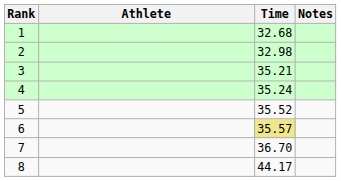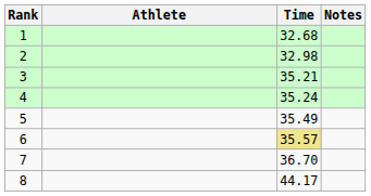 <table class="wikitable" style="text-align:center">
 <tr>
 <th>Rank</th>
 <th Style="width:18em">Athlete</th>
 <th>Time</th>
 <th>Notes</th>
 </tr>
 <tr style="background:#cfc">
 <td>1</td>
 <td style="text-align:left"></td>
 <td>32.68</td>
 <td></td>
 </tr>
 <tr style="background:#cfc">
 <td>2</td>
 <td style="text-align:left"></td>
 <td>32.98</td>
 <td></td>
 </tr>
 <tr style="background:#cfc">
 <td>3</td>
 <td style="text-align:left"></td>
 <td>35.21</td>
 <td></td>
 </tr>
 <tr style="background:#cfc">
 <td>4</td>
 <td style="text-align:left"></td>
 <td>35.24</td>
 <td></td>
 </tr>
 <tr>
 <td>5</td>
 <td style="text-align:left"></td>
-<td>35.52</td>
+<td>35.49</td>
 <td></td>
 </tr>
 <tr>
 <td>6</td>
 <td style="text-align:left"></td>
 <td style="background: khaki;">35.57</td>
 <td></td>
 </tr>
 <tr>
 <td>7</td>
 <td style="text-align:left"></td>
 <td>36.70</td>
 <td></td>
 </tr>
 <tr>
 <td>8</td>
 <td style="text-align:left"></td>
 <td>44.17</td>
 <td></td>
 </tr>
 </table>
